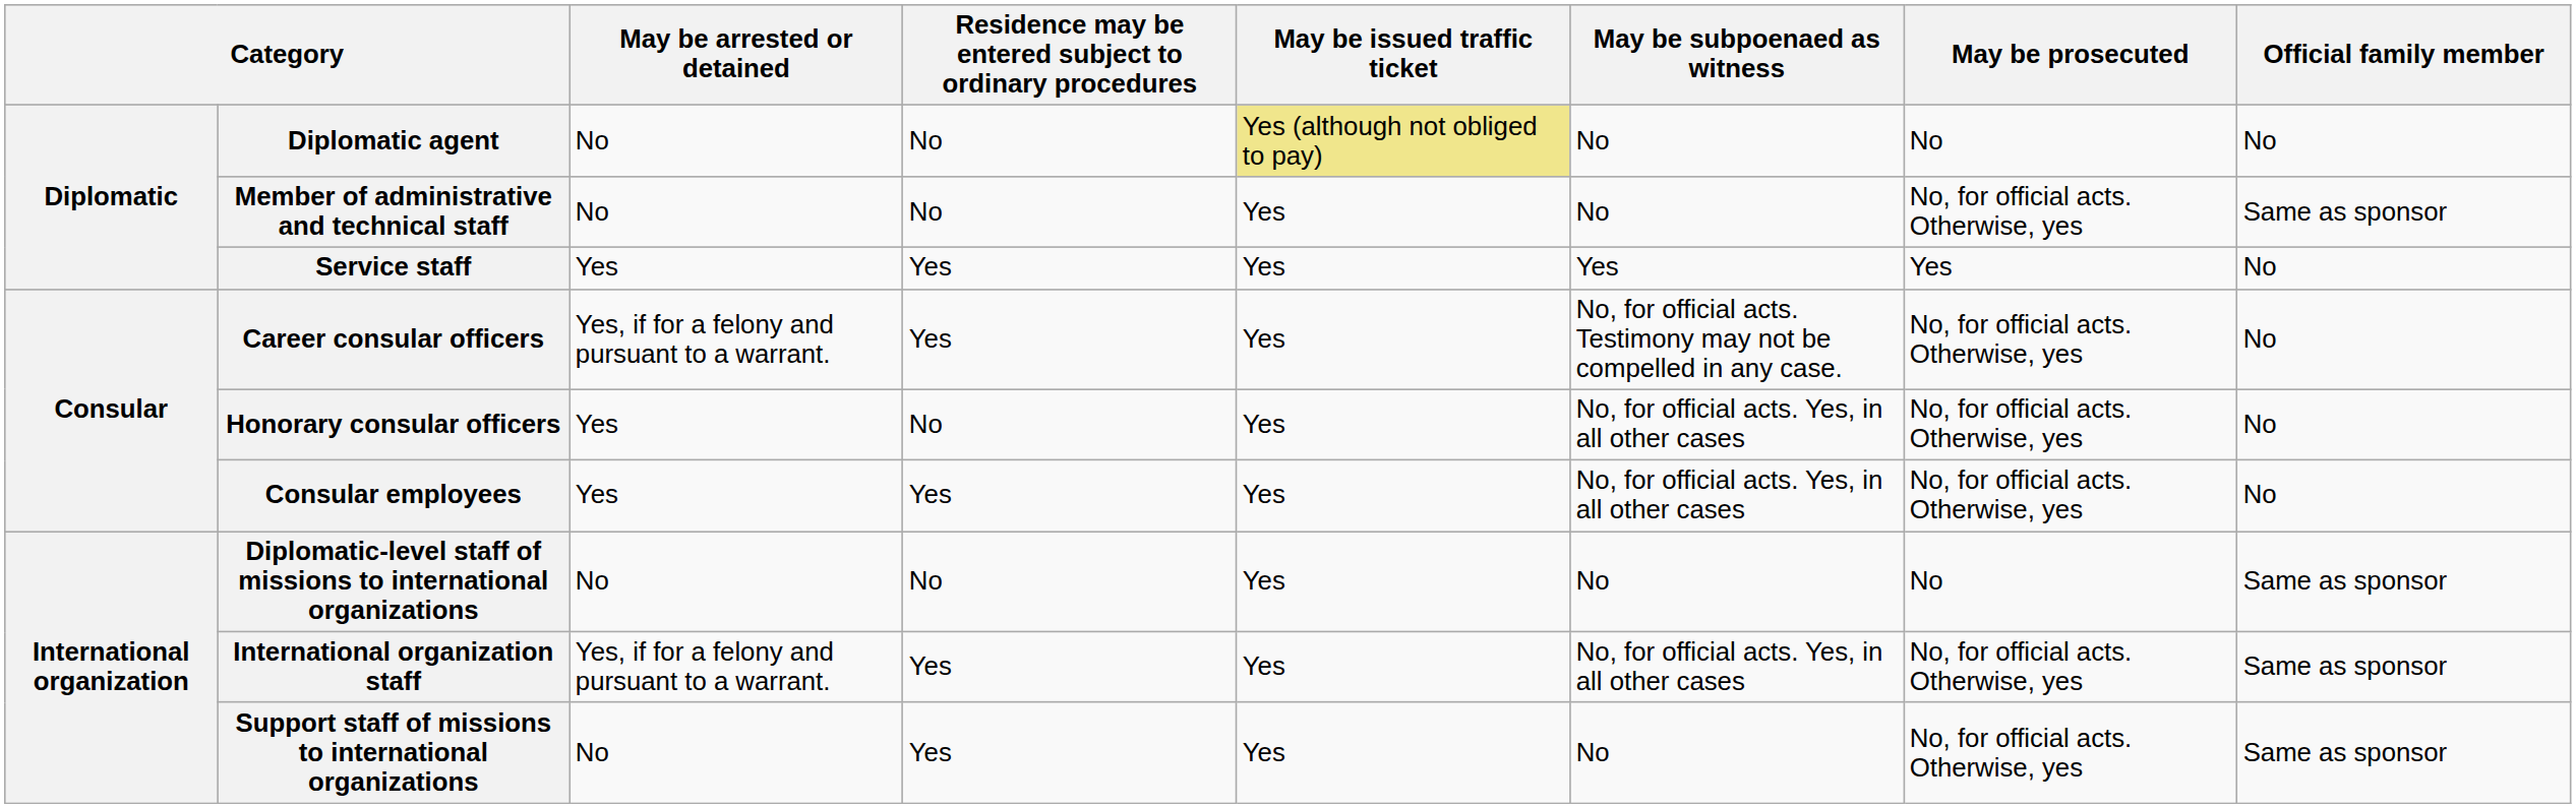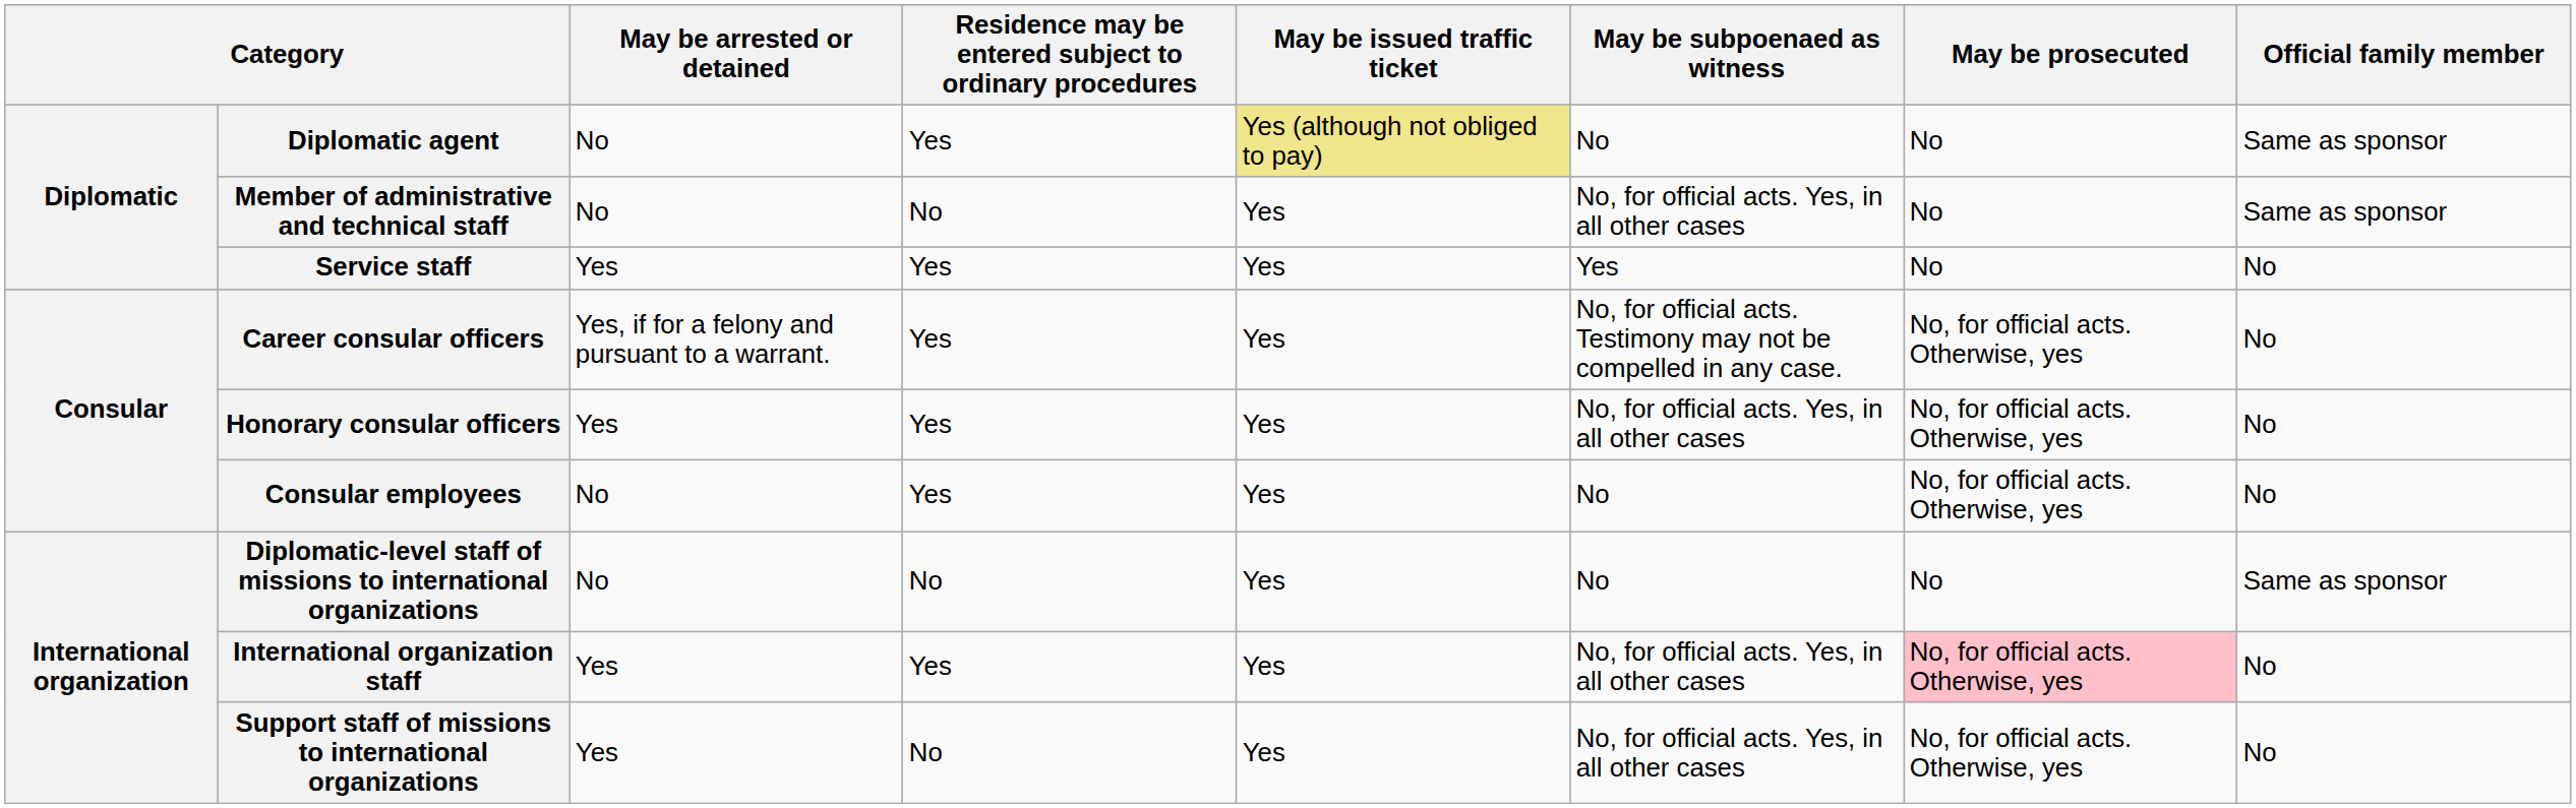 <table class="wikitable">
 <tr>
 <th colspan="2">Category</th>
 <th style="width: 13%;">May be arrested or detained</th>
 <th style="width: 13%;">Residence may be entered subject to ordinary procedures</th>
 <th style="width: 13%;">May be issued traffic ticket</th>
 <th style="width: 13%;">May be subpoenaed as witness</th>
 <th style="width: 13%;">May be prosecuted</th>
 <th style="width: 13%;">Official family member</th>
 </tr>
 <tr>
 <th rowspan="3">Diplomatic</th>
 <th>Diplomatic agent</th>
 <td>No</td>
-<td>No</td>
+<td>Yes</td>
 <td style="background: khaki;">Yes (although not obliged to pay)</td>
 <td>No</td>
 <td>No</td>
-<td>No</td>
+<td>Same as sponsor</td>
 </tr>
 <tr>
 <th>Member of administrative and technical staff</th>
 <td>No</td>
 <td>No</td>
 <td>Yes</td>
+<td>No, for official acts. Yes, in all other cases</td>
 <td>No</td>
-<td>No, for official acts. Otherwise, yes</td>
 <td>Same as sponsor</td>
 </tr>
 <tr>
 <th>Service staff</th>
 <td>Yes</td>
 <td>Yes</td>
 <td>Yes</td>
 <td>Yes</td>
-<td>Yes</td>
+<td>No</td>
 <td>No</td>
 </tr>
 <tr>
 <th rowspan="3">Consular</th>
 <th>Career consular officers</th>
 <td>Yes, if for a felony and pursuant to a warrant.</td>
 <td>Yes</td>
 <td>Yes</td>
 <td>No, for official acts. Testimony may not be compelled in any case.</td>
 <td>No, for official acts. Otherwise, yes</td>
 <td>No</td>
 </tr>
 <tr>
 <th>Honorary consular officers</th>
 <td>Yes</td>
-<td>No</td>
+<td>Yes</td>
 <td>Yes</td>
 <td>No, for official acts. Yes, in all other cases</td>
 <td>No, for official acts. Otherwise, yes</td>
 <td>No</td>
 </tr>
 <tr>
 <th>Consular employees</th>
+<td>No</td>
 <td>Yes</td>
 <td>Yes</td>
-<td>Yes</td>
-<td>No, for official acts. Yes, in all other cases</td>
+<td>No</td>
 <td>No, for official acts. Otherwise, yes</td>
 <td>No</td>
 </tr>
 <tr>
 <th rowspan="3">International organization</th>
 <th>Diplomatic-level staff of missions to international organizations</th>
 <td>No</td>
 <td>No</td>
 <td>Yes</td>
 <td>No</td>
 <td>No</td>
 <td>Same as sponsor</td>
 </tr>
 <tr>
 <th>International organization staff</th>
-<td>Yes, if for a felony and pursuant to a warrant.</td>
+<td>Yes</td>
 <td>Yes</td>
 <td>Yes</td>
 <td>No, for official acts. Yes, in all other cases</td>
-<td>No, for official acts. Otherwise, yes</td>
-<td>Same as sponsor</td>
+<td style="background: pink;">No, for official acts. Otherwise, yes</td>
+<td>No</td>
 </tr>
 <tr>
 <th>Support staff of missions to international organizations</th>
+<td>Yes</td>
 <td>No</td>
 <td>Yes</td>
-<td>Yes</td>
+<td>No, for official acts. Yes, in all other cases</td>
+<td>No, for official acts. Otherwise, yes</td>
 <td>No</td>
-<td>No, for official acts. Otherwise, yes</td>
-<td>Same as sponsor</td>
 </tr>
 </table>
